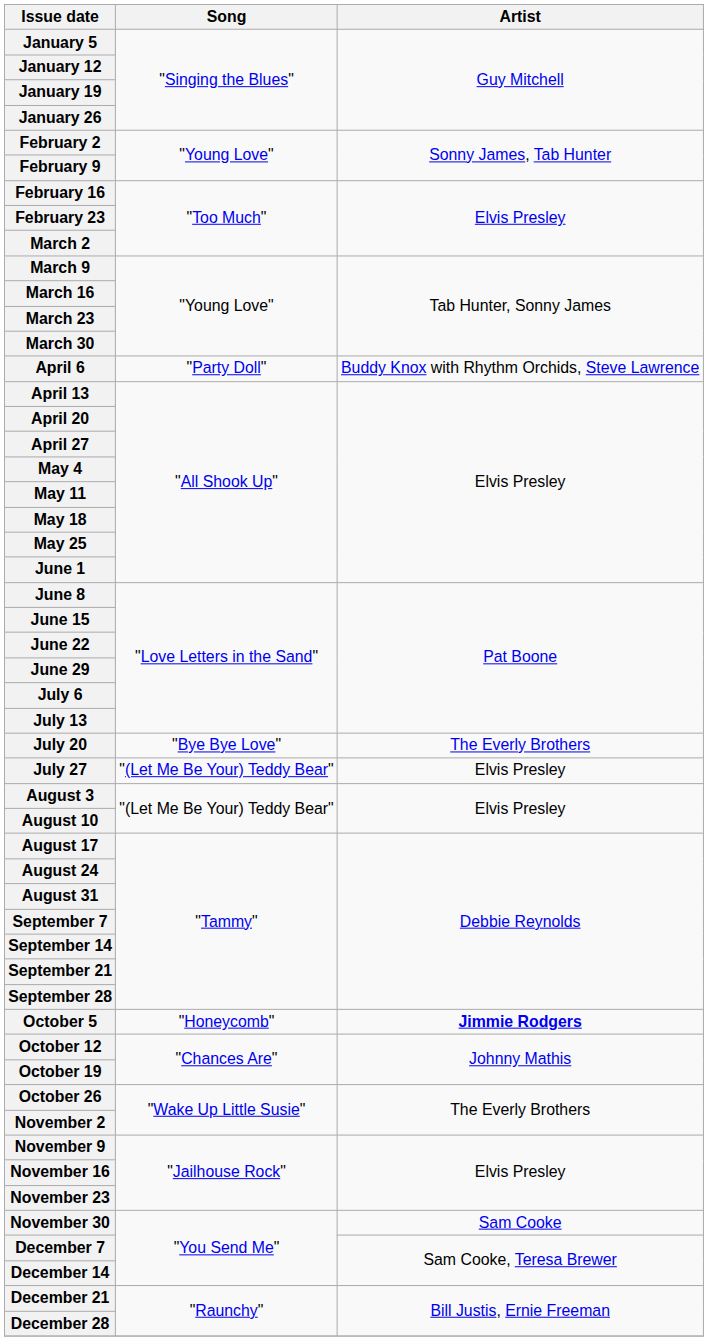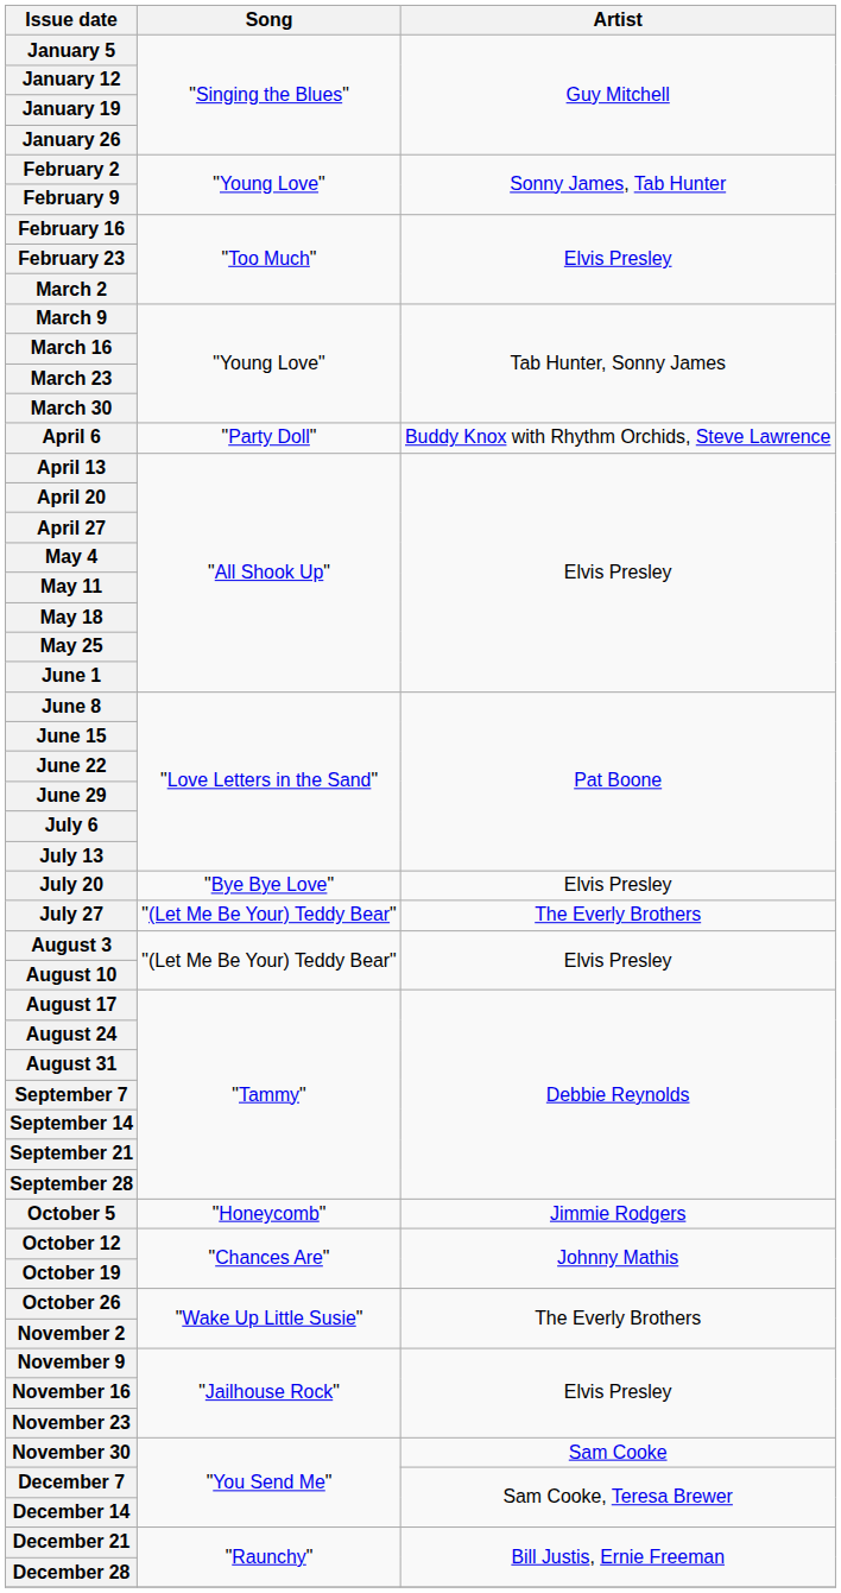 <table class="wikitable plainrowheaders" style="text-align: center">
 <tr>
 <th>Issue date</th>
 <th>Song</th>
 <th>Artist</th>
 </tr>
 <tr>
 <th scope="row">January 5</th>
 <td rowspan=4>"<a href='#'>Singing the Blues</a>"</td>
 <td rowspan=4><a href='#'>Guy Mitchell</a></td>
 </tr>
 <tr>
 <th scope="row">January 12</th>
 </tr>
 <tr>
 <th scope="row">January 19</th>
 </tr>
 <tr>
 <th scope="row">January 26</th>
 </tr>
 <tr>
 <th scope="row">February 2</th>
 <td rowspan=2>"<a href='#'>Young Love</a>"</td>
 <td rowspan=2><a href='#'>Sonny James</a>, <a href='#'>Tab Hunter</a></td>
 </tr>
 <tr>
 <th scope="row">February 9</th>
 </tr>
 <tr>
 <th scope="row">February 16</th>
 <td rowspan=3>"<a href='#'>Too Much</a>"</td>
 <td rowspan=3><a href='#'>Elvis Presley</a></td>
 </tr>
 <tr>
 <th scope="row">February 23</th>
 </tr>
 <tr>
 <th scope="row">March 2</th>
 </tr>
 <tr>
 <th scope="row">March 9</th>
 <td rowspan=4>"Young Love"</td>
 <td rowspan=4>Tab Hunter, Sonny James</td>
 </tr>
 <tr>
 <th scope="row">March 16</th>
 </tr>
 <tr>
 <th scope="row">March 23</th>
 </tr>
 <tr>
 <th scope="row">March 30</th>
 </tr>
 <tr>
 <th scope="row">April 6</th>
 <td>"<a href='#'>Party Doll</a>"</td>
 <td><a href='#'>Buddy Knox</a> with Rhythm Orchids, <a href='#'>Steve Lawrence</a></td>
 </tr>
 <tr>
 <th scope="row">April 13</th>
 <td rowspan=8>"<a href='#'>All Shook Up</a>"</td>
 <td rowspan=8>Elvis Presley</td>
 </tr>
 <tr>
 <th scope="row">April 20</th>
 </tr>
 <tr>
 <th scope="row">April 27</th>
 </tr>
 <tr>
 <th scope="row">May 4</th>
 </tr>
 <tr>
 <th scope="row">May 11</th>
 </tr>
 <tr>
 <th scope="row">May 18</th>
 </tr>
 <tr>
 <th scope="row">May 25</th>
 </tr>
 <tr>
 <th scope="row">June 1</th>
 </tr>
 <tr>
 <th scope="row">June 8</th>
 <td rowspan=6>"<a href='#'>Love Letters in the Sand</a>"</td>
 <td rowspan=6><a href='#'>Pat Boone</a></td>
 </tr>
 <tr>
 <th scope="row">June 15</th>
 </tr>
 <tr>
 <th scope="row">June 22</th>
 </tr>
 <tr>
 <th scope="row">June 29</th>
 </tr>
 <tr>
 <th scope="row">July 6</th>
 </tr>
 <tr>
 <th scope="row">July 13</th>
 </tr>
 <tr>
 <th scope="row">July 20</th>
 <td>"<a href='#'>Bye Bye Love</a>"</td>
-<td><a href='#'>The Everly Brothers</a></td>
+<td>Elvis Presley</td>
 </tr>
 <tr>
 <th scope="row">July 27</th>
 <td>"<a href='#'>(Let Me Be Your) Teddy Bear</a>"</td>
-<td>Elvis Presley</td>
+<td><a href='#'>The Everly Brothers</a></td>
 </tr>
 <tr>
 <th scope="row">August 3</th>
 <td rowspan=2>"(Let Me Be Your) Teddy Bear"</td>
 <td rowspan=2>Elvis Presley</td>
 </tr>
 <tr>
 <th scope="row">August 10</th>
 </tr>
 <tr>
 <th scope="row">August 17</th>
 <td rowspan=7>"<a href='#'>Tammy</a>"</td>
 <td rowspan=7><a href='#'>Debbie Reynolds</a></td>
 </tr>
 <tr>
 <th scope="row">August 24</th>
 </tr>
 <tr>
 <th scope="row">August 31</th>
 </tr>
 <tr>
 <th scope="row">September 7</th>
 </tr>
 <tr>
 <th scope="row">September 14</th>
 </tr>
 <tr>
 <th scope="row">September 21</th>
 </tr>
 <tr>
 <th scope="row">September 28</th>
 </tr>
 <tr>
 <th scope="row">October 5</th>
 <td>"<a href='#'>Honeycomb</a>"</td>
-<td><strong><a href='#'>Jimmie Rodgers</a></strong></td>
+<td><a href='#'>Jimmie Rodgers</a></td>
 </tr>
 <tr>
 <th scope="row">October 12</th>
 <td rowspan=2>"<a href='#'>Chances Are</a>"</td>
 <td rowspan=2><a href='#'>Johnny Mathis</a></td>
 </tr>
 <tr>
 <th scope="row">October 19</th>
 </tr>
 <tr>
 <th scope="row">October 26</th>
 <td rowspan=2>"<a href='#'>Wake Up Little Susie</a>"</td>
 <td rowspan=2>The Everly Brothers</td>
 </tr>
 <tr>
 <th scope="row">November 2</th>
 </tr>
 <tr>
 <th scope="row">November 9</th>
 <td rowspan=3>"<a href='#'>Jailhouse Rock</a>"</td>
 <td rowspan=3>Elvis Presley</td>
 </tr>
 <tr>
 <th scope="row">November 16</th>
 </tr>
 <tr>
 <th scope="row">November 23</th>
 </tr>
 <tr>
 <th scope="row">November 30</th>
 <td rowspan=3>"<a href='#'>You Send Me</a>"</td>
 <td><a href='#'>Sam Cooke</a></td>
 </tr>
 <tr>
 <th scope="row">December 7</th>
 <td rowspan=2>Sam Cooke, <a href='#'>Teresa Brewer</a></td>
 </tr>
 <tr>
 <th scope="row">December 14</th>
 </tr>
 <tr>
 <th scope="row">December 21</th>
 <td rowspan=2>"<a href='#'>Raunchy</a>"</td>
 <td rowspan=2><a href='#'>Bill Justis</a>, <a href='#'>Ernie Freeman</a></td>
 </tr>
 <tr>
 <th scope="row">December 28</th>
 </tr>
 <tr>
 </tr>
 </table>
